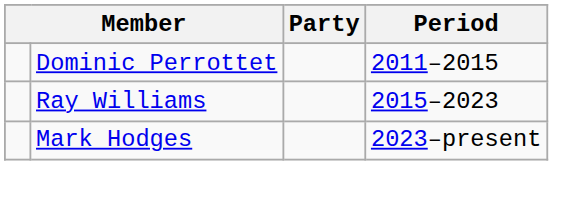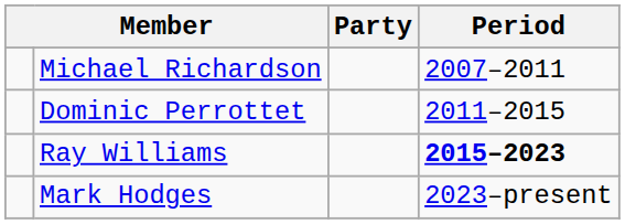 <table class="wikitable">
 <tr>
 <th colspan="2">Member</th>
 <th>Party</th>
 <th>Period</th>
+</tr>
+<tr>
+<td> </td>
+<td><a href='#'>Michael Richardson</a></td>
+<td></td>
+<td><a href='#'>2007</a>–2011</td>
 </tr>
 <tr>
 <td> </td>
 <td><a href='#'>Dominic Perrottet</a></td>
 <td></td>
 <td><a href='#'>2011</a>–2015</td>
 </tr>
 <tr>
 <td> </td>
 <td><a href='#'>Ray Williams</a></td>
 <td></td>
-<td><a href='#'>2015</a>–2023</td>
+<td><strong><a href='#'>2015</a>–2023</strong></td>
 </tr>
 <tr>
 <td> </td>
 <td><a href='#'>Mark Hodges</a></td>
 <td></td>
 <td><a href='#'>2023</a>–present</td>
 </tr>
 </table>
